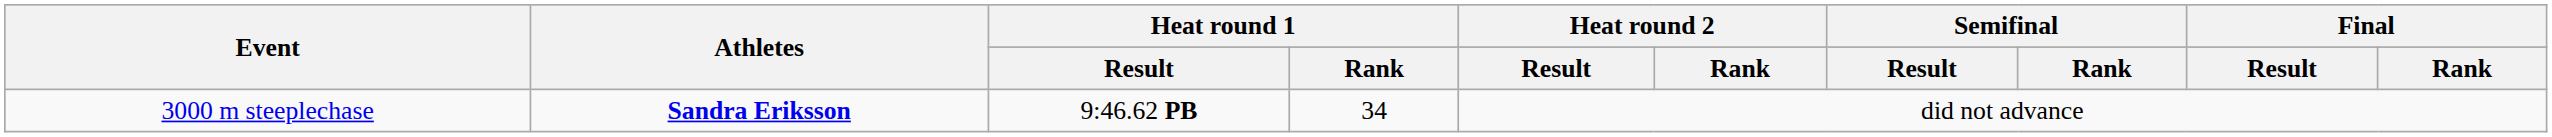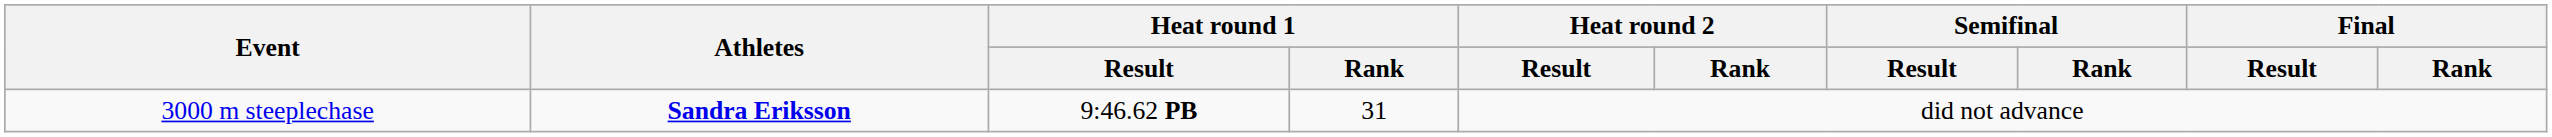 <table class="wikitable" style="font-size:95%; text-align:center;" width="95%">
 <tr>
 <th rowspan="2">Event</th>
 <th rowspan="2">Athletes</th>
 <th colspan="2">Heat round 1</th>
 <th colspan="2">Heat round 2</th>
 <th colspan="2">Semifinal</th>
 <th colspan="2">Final</th>
 </tr>
 <tr>
 <th>Result</th>
 <th>Rank</th>
 <th>Result</th>
 <th>Rank</th>
 <th>Result</th>
 <th>Rank</th>
 <th>Result</th>
 <th>Rank</th>
 </tr>
 <tr>
 <td><a href='#'>3000 m steeplechase</a></td>
 <td><strong><a href='#'>Sandra Eriksson</a></strong></td>
 <td align=center>9:46.62 <strong>PB</strong></td>
-<td align=center>34</td>
+<td align=center>31</td>
 <td align=center colspan="6">did not advance</td>
 </tr>
 </table>
